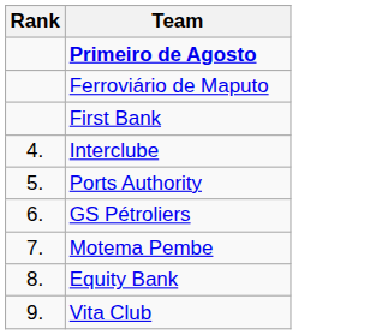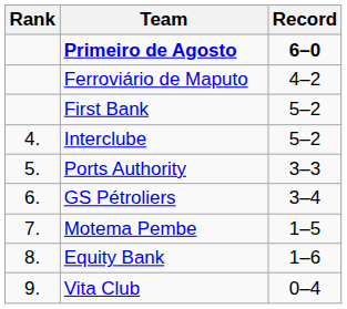 <table class="wikitable" style="text-align:center">
 <tr>
 <th>Rank</th>
 <th width=170>Team</th>
+<th>Record</th>
 </tr>
 <tr>
 <td></td>
 <td align=left> <strong><a href='#'>Primeiro de Agosto</a></strong></td>
+<td><strong>6–0</strong></td>
 </tr>
 <tr>
 <td></td>
 <td align=left> <a href='#'>Ferroviário de Maputo</a></td>
+<td>4–2</td>
 </tr>
 <tr>
 <td></td>
 <td align=left> <a href='#'>First Bank</a></td>
+<td>5–2</td>
 </tr>
 <tr>
 <td>4.</td>
 <td align=left> <a href='#'>Interclube</a></td>
+<td>5–2</td>
 </tr>
 <tr>
 <td>5.</td>
 <td align=left> <a href='#'>Ports Authority</a></td>
+<td>3–3</td>
 </tr>
 <tr>
 <td>6.</td>
 <td align=left> <a href='#'>GS Pétroliers</a></td>
+<td>3–4</td>
 </tr>
 <tr>
 <td>7.</td>
 <td align=left> <a href='#'>Motema Pembe</a></td>
+<td>1–5</td>
 </tr>
 <tr>
 <td>8.</td>
 <td align=left> <a href='#'>Equity Bank</a></td>
+<td>1–6</td>
 </tr>
 <tr>
 <td>9.</td>
 <td align=left> <a href='#'>Vita Club</a></td>
+<td>0–4</td>
 </tr>
 </table>
